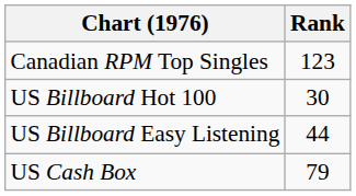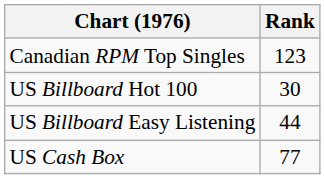 <table class="wikitable sortable">
 <tr>
 <th align="left">Chart (1976)</th>
 <th style="text-align:center;">Rank</th>
 </tr>
 <tr>
 <td>Canadian <em>RPM</em> Top Singles</td>
 <td style="text-align:center;">123</td>
 </tr>
 <tr>
 <td>US <em>Billboard</em> Hot 100</td>
 <td style="text-align:center;">30</td>
 </tr>
 <tr>
 <td>US <em>Billboard</em> Easy Listening</td>
 <td style="text-align:center;">44</td>
 </tr>
 <tr>
 <td>US <em>Cash Box</em></td>
-<td style="text-align:center;">79</td>
+<td style="text-align:center;">77</td>
 </tr>
 </table>
